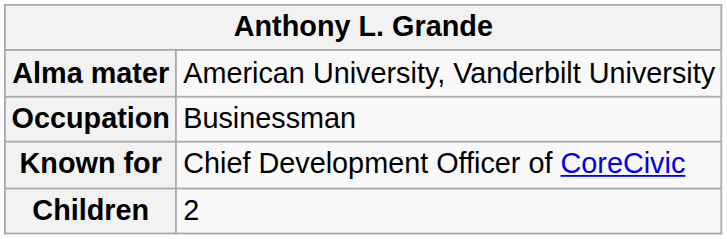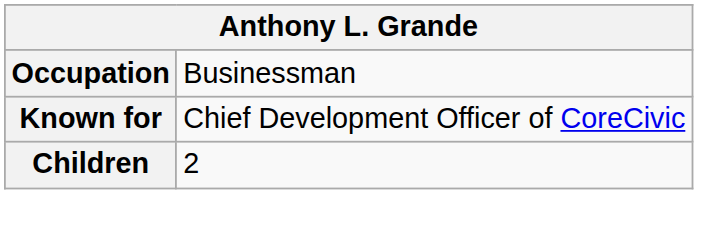 <table class="wikitable">
 <tr>
 <th colspan="2"> Anthony L. Grande</th>
-</tr>
-<tr>
-<th>Alma mater</th>
-<td>American University, Vanderbilt University</td>
 </tr>
 <tr>
 <th>Occupation</th>
 <td>Businessman</td>
 </tr>
 <tr>
 <th>Known for</th>
 <td>Chief Development Officer of <a href='#'>CoreCivic</a></td>
 </tr>
 <tr>
 <th>Children</th>
 <td>2</td>
 </tr>
 </table>
